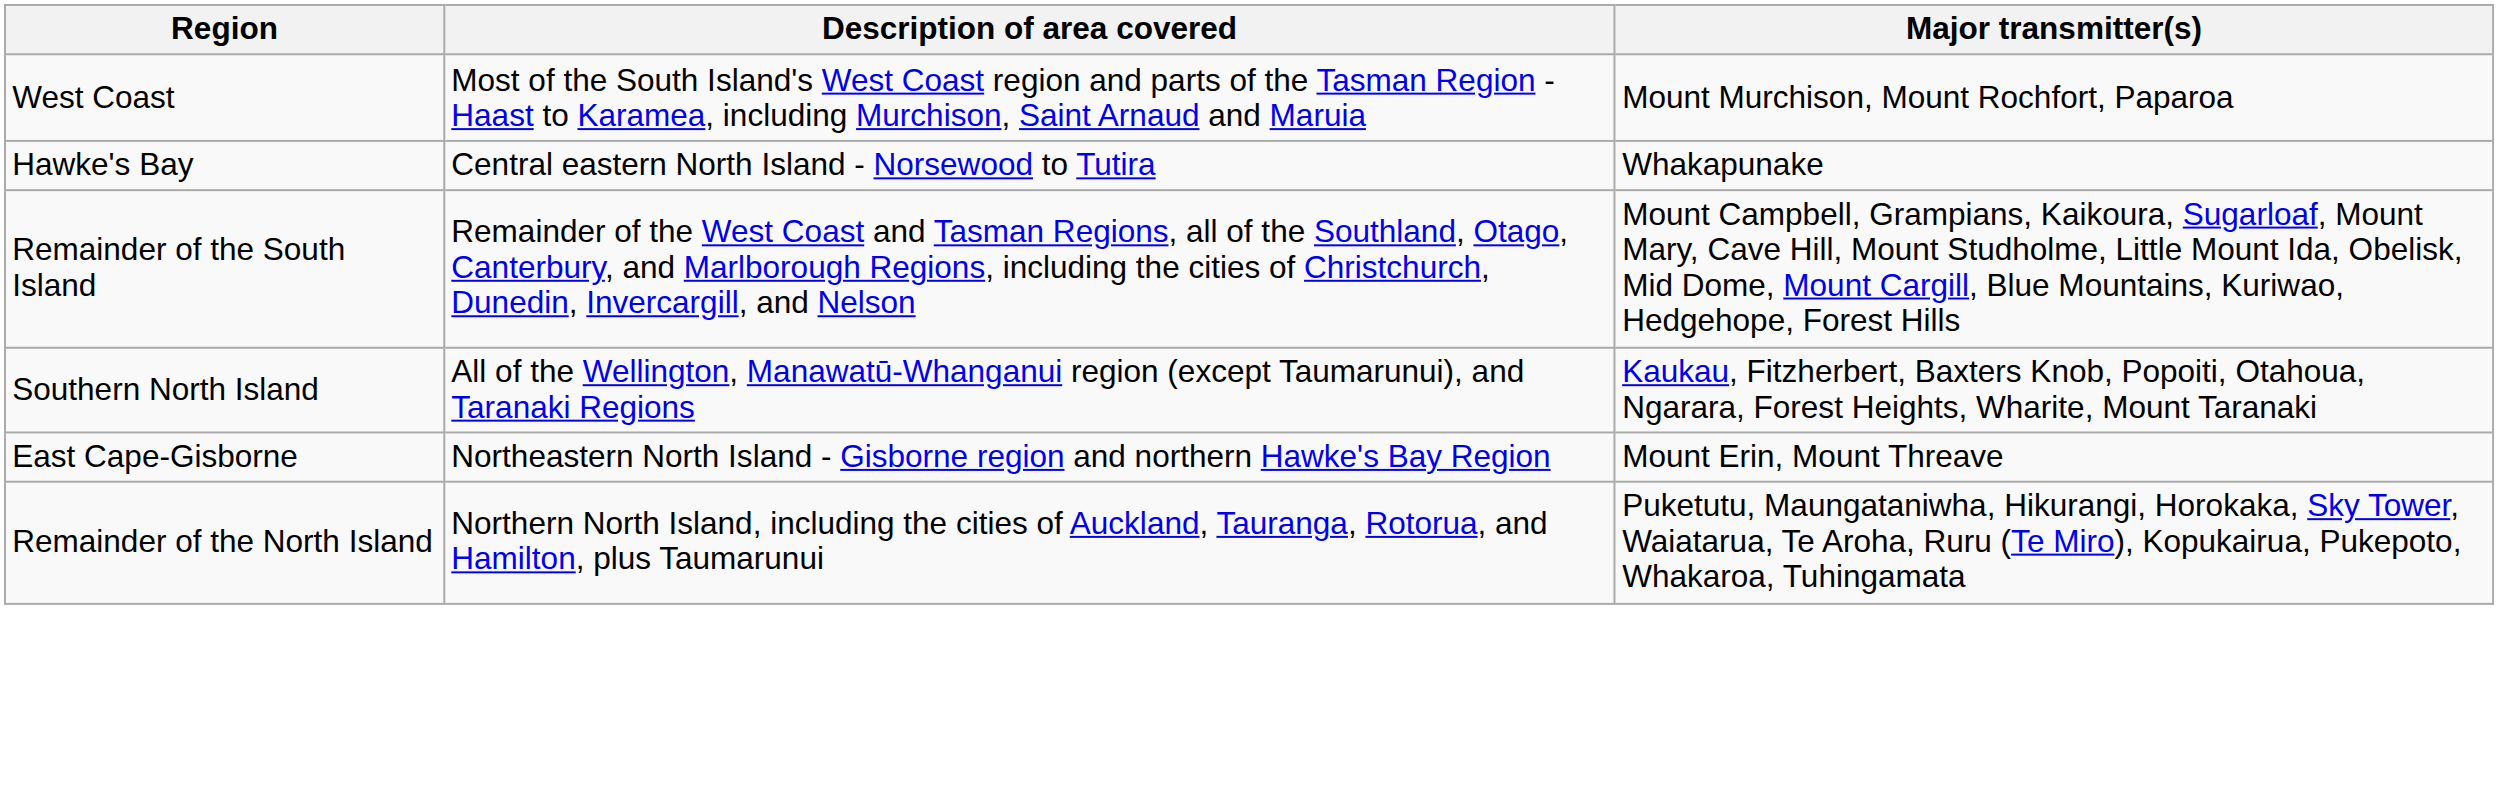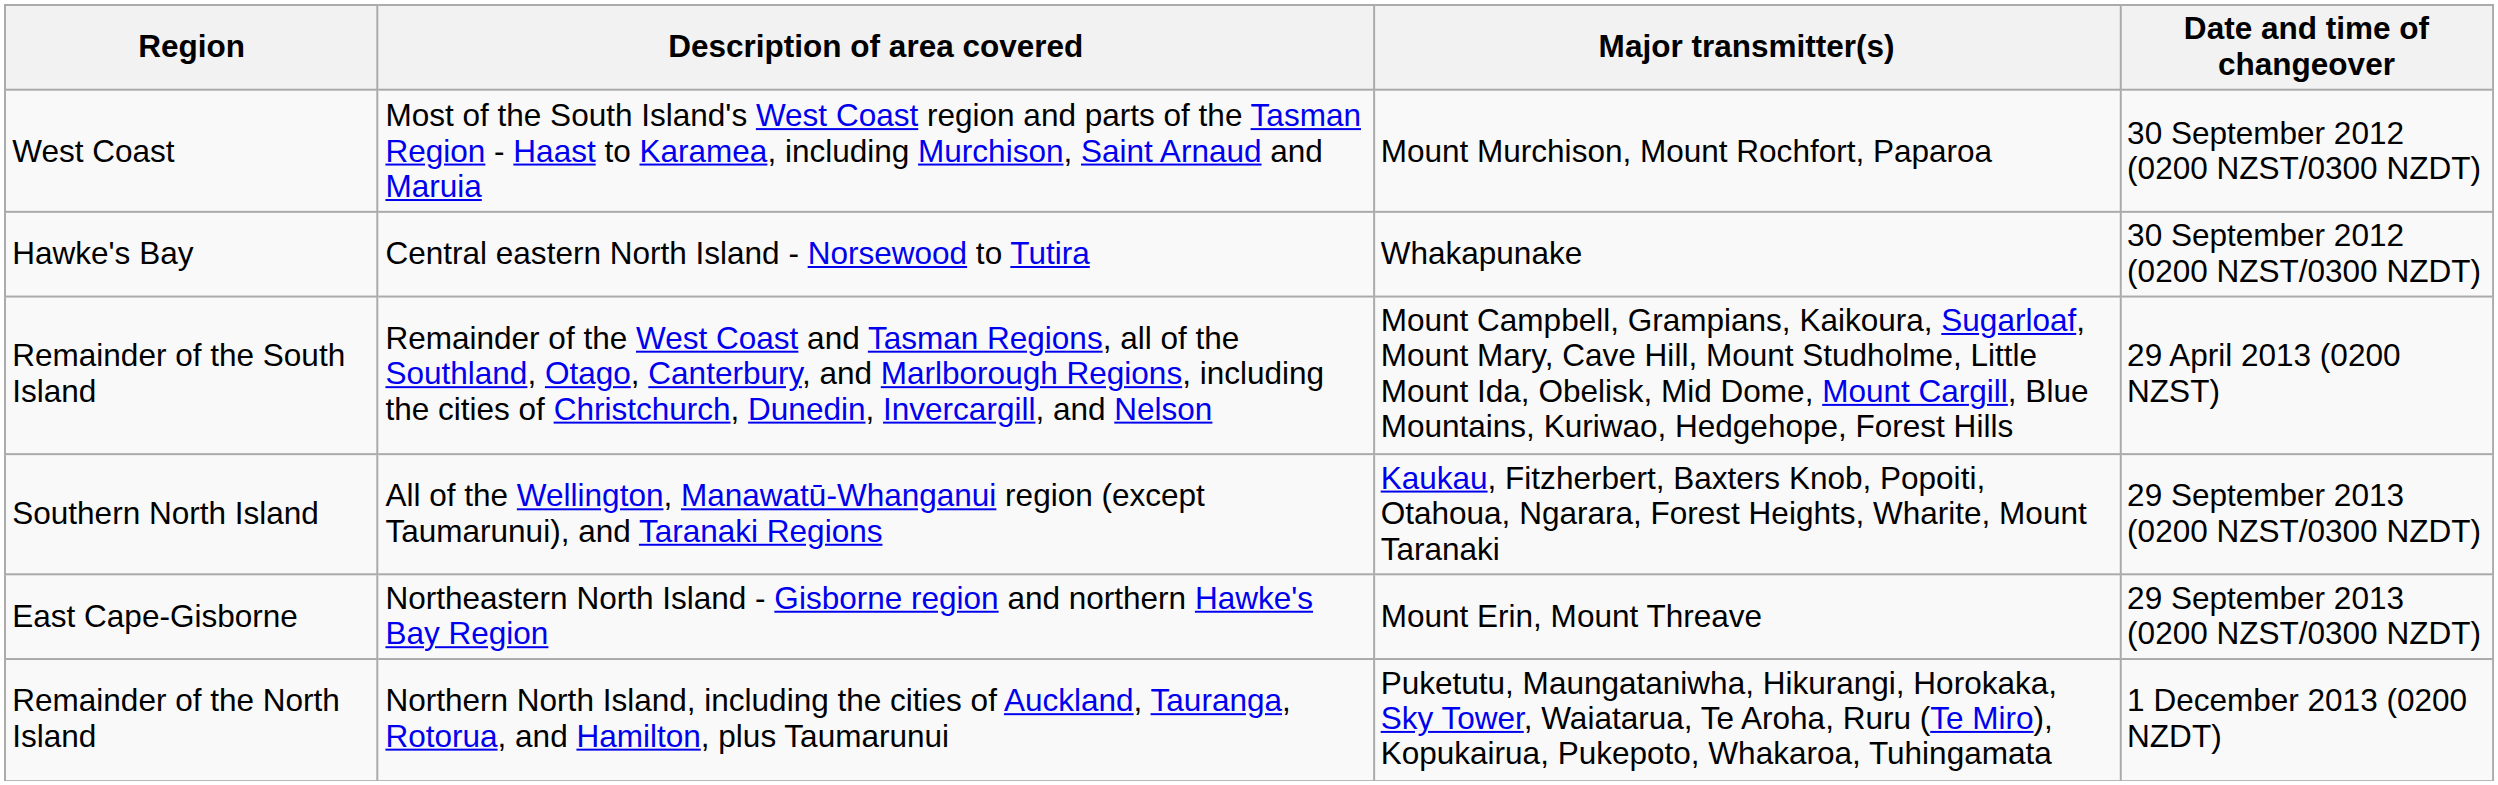 <table class="wikitable" width=100%>
 <tr>
 <th width="15%">Region</th>
 <th width="40%">Description of area covered</th>
 <th width="30%">Major transmitter(s)</th>
+<th width="15%">Date and time of changeover</th>
 </tr>
 <tr>
 <td>West Coast</td>
 <td>Most of the South Island's <a href='#'>West Coast</a> region and parts of the <a href='#'>Tasman Region</a> - <a href='#'>Haast</a> to <a href='#'>Karamea</a>, including <a href='#'>Murchison</a>, <a href='#'>Saint Arnaud</a> and <a href='#'>Maruia</a></td>
 <td>Mount Murchison, Mount Rochfort, Paparoa</td>
+<td>30 September 2012 (0200 NZST/0300 NZDT)</td>
 </tr>
 <tr>
 <td>Hawke's Bay</td>
 <td>Central eastern North Island - <a href='#'>Norsewood</a> to <a href='#'>Tutira</a></td>
 <td>Whakapunake</td>
+<td>30 September 2012 (0200 NZST/0300 NZDT)</td>
 </tr>
 <tr>
 <td>Remainder of the South Island</td>
 <td>Remainder of the <a href='#'>West Coast</a> and <a href='#'>Tasman Regions</a>, all of the <a href='#'>Southland</a>, <a href='#'>Otago</a>, <a href='#'>Canterbury</a>, and <a href='#'>Marlborough Regions</a>, including the cities of <a href='#'>Christchurch</a>, <a href='#'>Dunedin</a>, <a href='#'>Invercargill</a>, and <a href='#'>Nelson</a></td>
 <td>Mount Campbell, Grampians, Kaikoura, <a href='#'>Sugarloaf</a>, Mount Mary, Cave Hill, Mount Studholme, Little Mount Ida, Obelisk, Mid Dome, <a href='#'>Mount Cargill</a>, Blue Mountains, Kuriwao, Hedgehope, Forest Hills</td>
+<td>29 April 2013 (0200 NZST)</td>
 </tr>
 <tr>
 <td>Southern North Island</td>
 <td>All of the <a href='#'>Wellington</a>, <a href='#'>Manawatū-Whanganui</a> region (except Taumarunui), and <a href='#'>Taranaki Regions</a></td>
 <td><a href='#'>Kaukau</a>, Fitzherbert, Baxters Knob, Popoiti, Otahoua, Ngarara, Forest Heights, Wharite, Mount Taranaki</td>
+<td>29 September 2013 (0200 NZST/0300 NZDT)</td>
 </tr>
 <tr>
 <td>East Cape-Gisborne</td>
 <td>Northeastern North Island - <a href='#'>Gisborne region</a> and northern <a href='#'>Hawke's Bay Region</a></td>
 <td>Mount Erin, Mount Threave</td>
+<td>29 September 2013 (0200 NZST/0300 NZDT)</td>
 </tr>
 <tr>
 <td>Remainder of the North Island</td>
 <td>Northern North Island, including the cities of <a href='#'>Auckland</a>, <a href='#'>Tauranga</a>, <a href='#'>Rotorua</a>, and <a href='#'>Hamilton</a>, plus Taumarunui</td>
 <td>Puketutu, Maungataniwha, Hikurangi, Horokaka, <a href='#'>Sky Tower</a>, Waiatarua, Te Aroha, Ruru (<a href='#'>Te Miro</a>), Kopukairua, Pukepoto, Whakaroa, Tuhingamata</td>
+<td>1 December 2013 (0200 NZDT)</td>
 </tr>
 </table>
